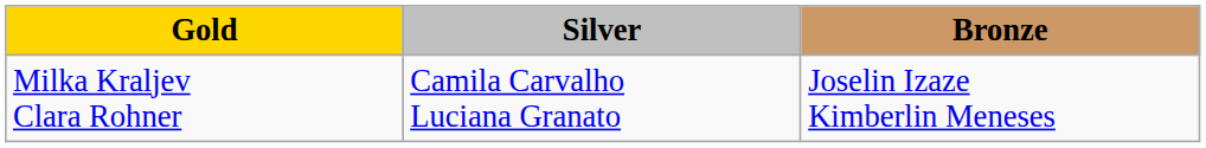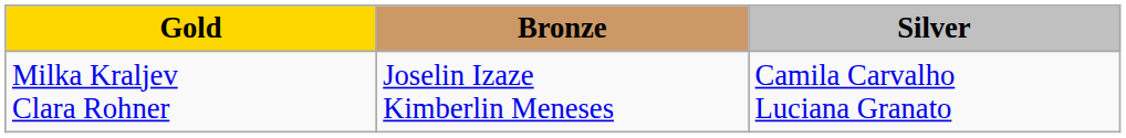 <table class="wikitable" style="text-align:left">
 <tr align="center">
 <td width=200 bgcolor=gold><strong>Gold</strong></td>
+<td width=200 bgcolor=CC9966><strong>Bronze</strong></td>
 <td width=200 bgcolor=silver><strong>Silver</strong></td>
-<td width=200 bgcolor=CC9966><strong>Bronze</strong></td>
 </tr>
 <tr>
 <td><a href='#'>Milka Kraljev</a><br><a href='#'>Clara Rohner</a><br><em></em></td>
+<td><a href='#'>Joselin Izaze</a><br><a href='#'>Kimberlin Meneses</a><br><em></em></td>
 <td><a href='#'>Camila Carvalho</a><br><a href='#'>Luciana Granato</a><br><em></em></td>
-<td><a href='#'>Joselin Izaze</a><br><a href='#'>Kimberlin Meneses</a><br><em></em></td>
 </tr>
 </table>
